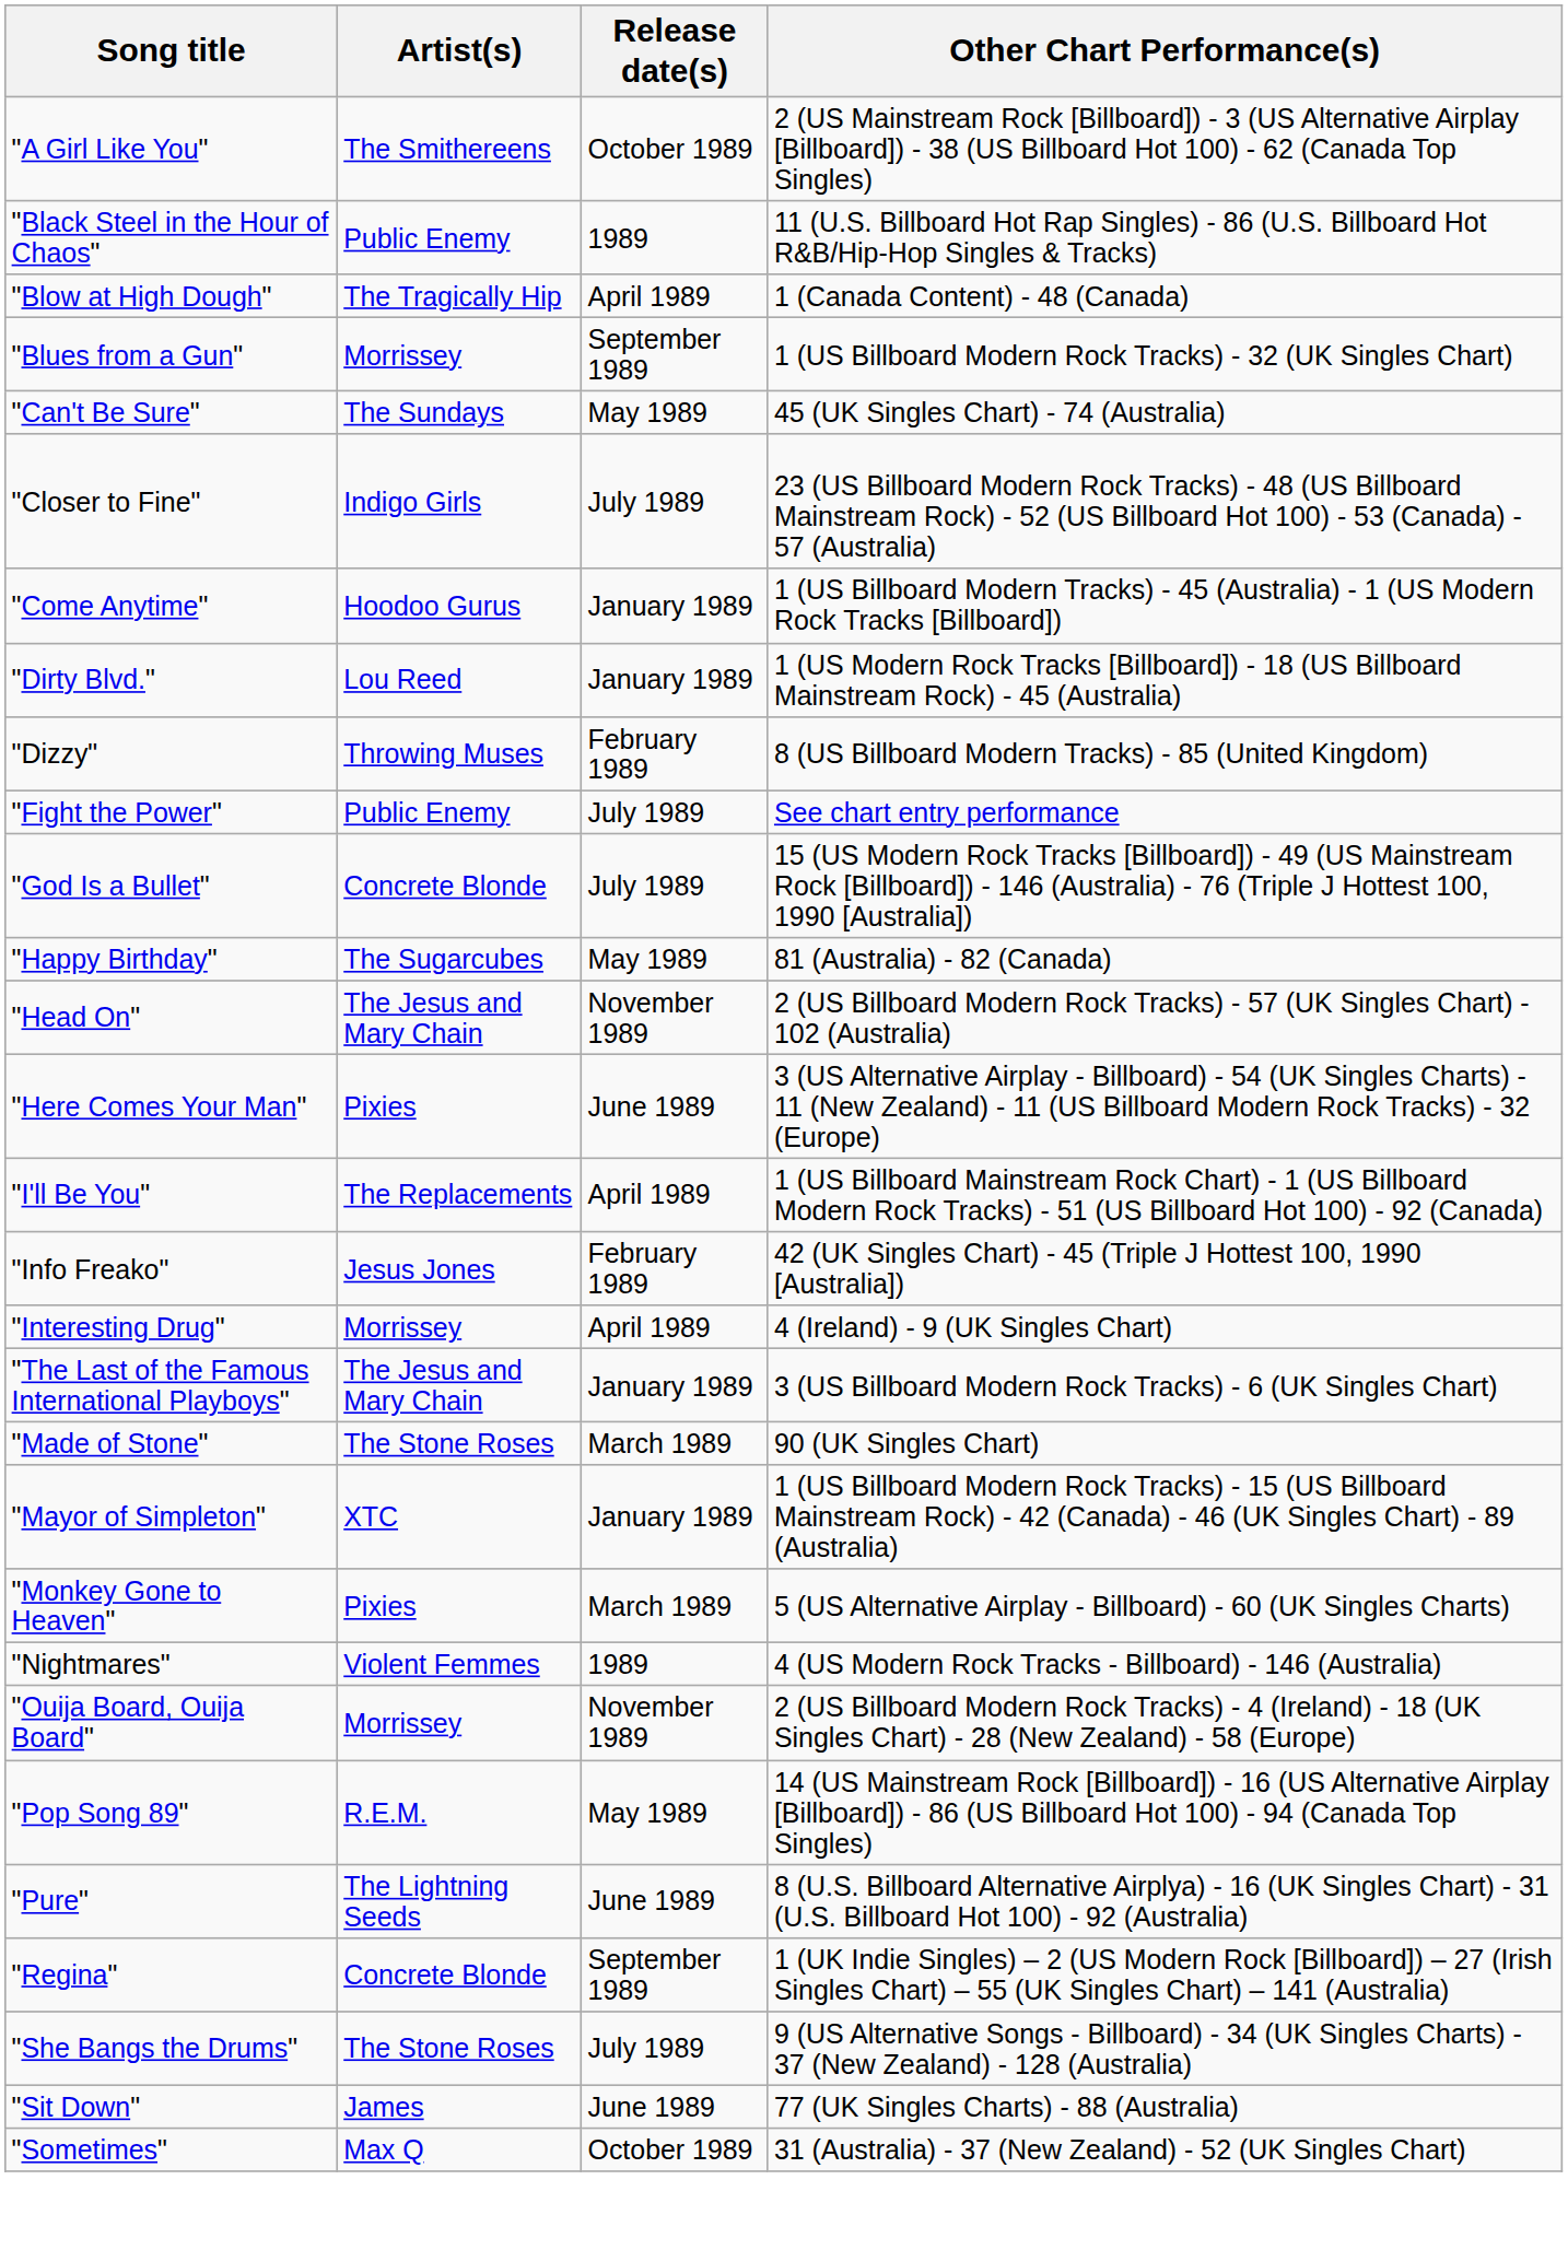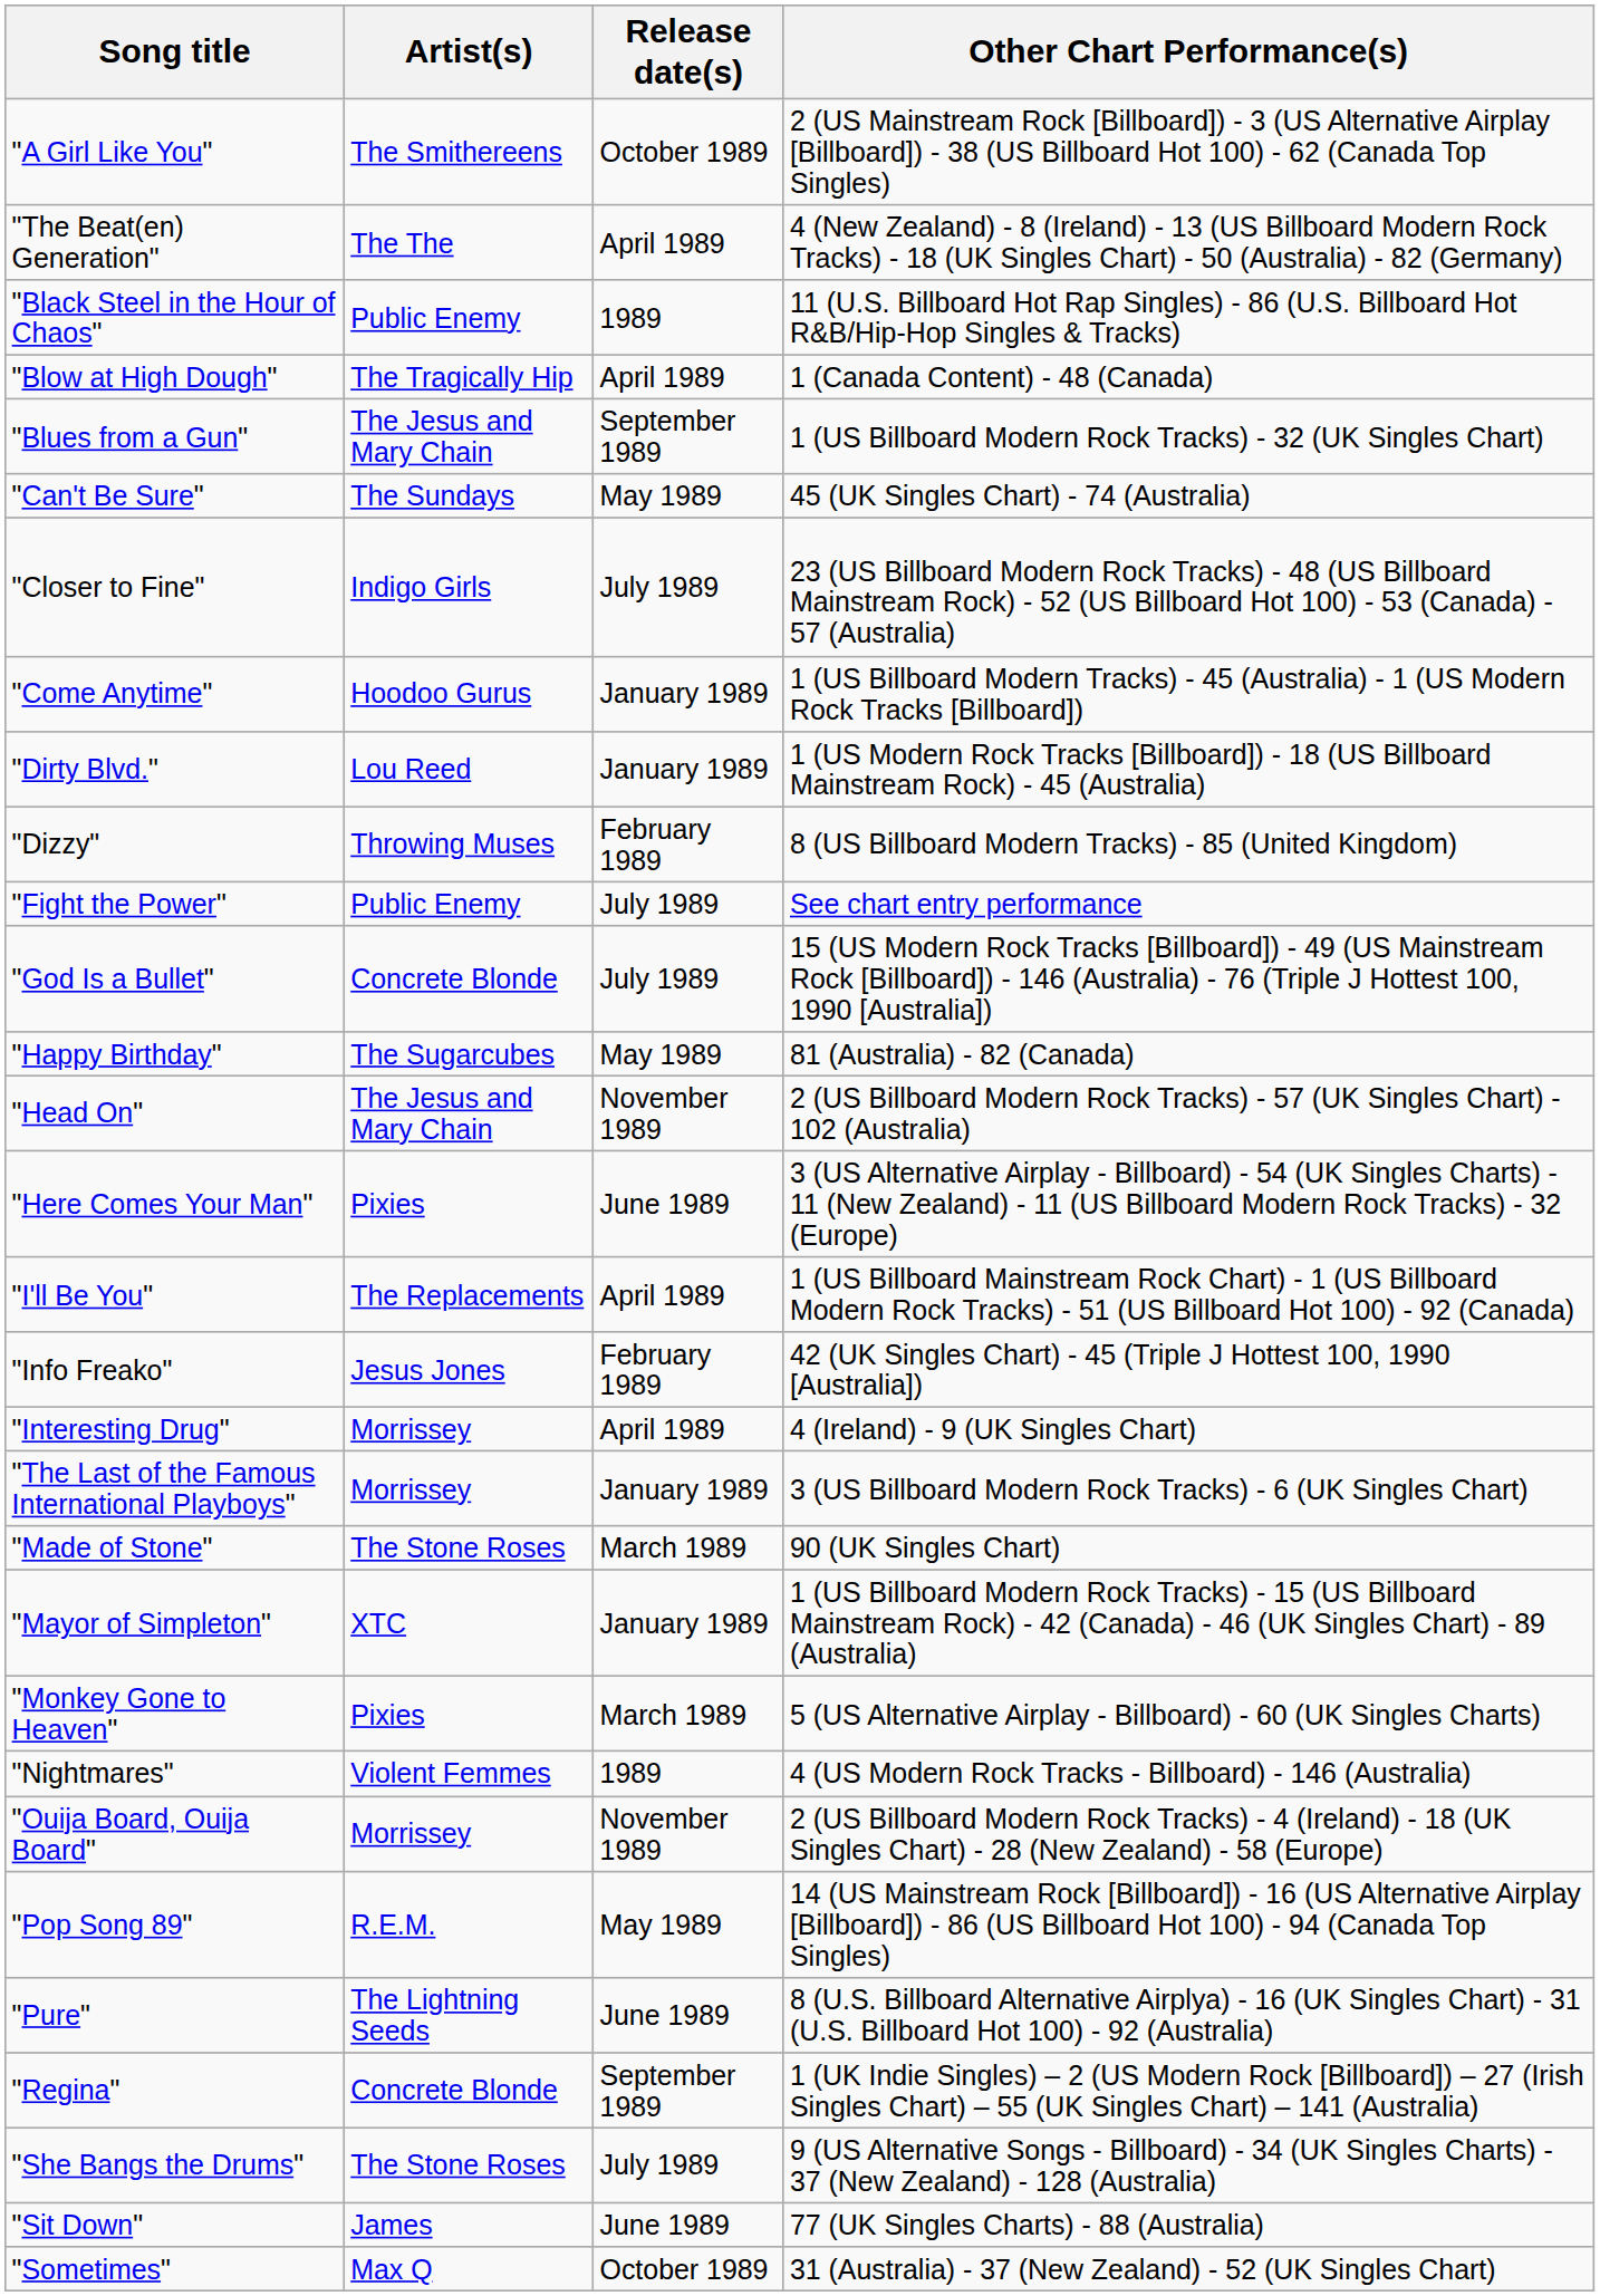 <table class="wikitable sortable" style="font-size:95%;">
 <tr>
 <th><big>Song title</big></th>
 <th><big>Artist(s)</big></th>
 <th><big>Release date(s)</big></th>
 <th><big>Other Chart Performance(s)</big></th>
 </tr>
 <tr>
 <td>"<a href='#'>A Girl Like You</a>"</td>
 <td data-sort-value="Smithereens"><a href='#'>The Smithereens</a></td>
 <td>October 1989</td>
 <td>2 (US Mainstream Rock [Billboard]) - 3 (US Alternative Airplay [Billboard]) - 38 (US Billboard Hot 100) - 62 (Canada Top Singles)</td>
+</tr>
+<tr>
+<td>"The Beat(en) Generation"</td>
+<td><a href='#'>The The</a></td>
+<td>April 1989</td>
+<td>4 (New Zealand) - 8 (Ireland) - 13 (US Billboard  Modern Rock Tracks) - 18 (UK Singles Chart) - 50 (Australia) - 82 (Germany)</td>
 </tr>
 <tr>
 <td>"<a href='#'>Black Steel in the Hour of Chaos</a>"</td>
 <td><a href='#'>Public Enemy</a></td>
 <td>1989</td>
 <td>11 (U.S. Billboard Hot Rap Singles) - 86 (U.S. Billboard Hot R&B/Hip-Hop Singles & Tracks)</td>
 </tr>
 <tr>
 <td>"<a href='#'>Blow at High Dough</a>"</td>
 <td data-sort-value="Tragically Hip, The"><a href='#'>The Tragically Hip</a></td>
 <td>April 1989</td>
 <td>1 (Canada Content) - 48 (Canada)</td>
 </tr>
 <tr>
 <td>"<a href='#'>Blues from a Gun</a>"</td>
-<td><a href='#'>Morrissey</a></td>
+<td><a href='#'>The Jesus and Mary Chain</a></td>
 <td>September 1989</td>
 <td>1 (US Billboard Modern Rock Tracks) - 32 (UK Singles Chart)</td>
 </tr>
 <tr>
 <td>"<a href='#'>Can't Be Sure</a>"</td>
 <td data-sort-value="Sundays, The"><a href='#'>The Sundays</a></td>
 <td>May 1989</td>
 <td>45 (UK Singles Chart) - 74 (Australia)</td>
 </tr>
 <tr>
 <td>"Closer to Fine"</td>
 <td><a href='#'>Indigo Girls</a></td>
 <td>July 1989</td>
 <td><br>23 (US Billboard Modern Rock Tracks) - 48 (US Billboard Mainstream Rock) - 52 (US Billboard Hot 100) - 53 (Canada) - 57 (Australia)</td>
 </tr>
 <tr>
 <td>"<a href='#'>Come Anytime</a>"</td>
 <td><a href='#'>Hoodoo Gurus</a></td>
 <td>January 1989</td>
 <td>1 (US Billboard Modern Tracks) - 45 (Australia) - 1 (US Modern Rock Tracks [Billboard])</td>
 </tr>
 <tr>
 <td>"<a href='#'>Dirty Blvd.</a>"</td>
 <td data-sort-value="Reed, Lou"><a href='#'>Lou Reed</a></td>
 <td>January 1989</td>
 <td>1 (US Modern Rock Tracks [Billboard]) - 18 (US Billboard Mainstream Rock) - 45 (Australia)</td>
 </tr>
 <tr>
 <td>"Dizzy"</td>
 <td><a href='#'>Throwing Muses</a></td>
 <td>February 1989</td>
 <td>8 (US Billboard Modern Tracks) - 85 (United Kingdom)</td>
 </tr>
 <tr>
 <td>"<a href='#'>Fight the Power</a>"</td>
 <td><a href='#'>Public Enemy</a></td>
 <td>July 1989</td>
 <td><a href='#'>See chart entry performance</a></td>
 </tr>
 <tr>
 <td>"<a href='#'>God Is a Bullet</a>"</td>
 <td><a href='#'>Concrete Blonde</a></td>
 <td>July 1989</td>
 <td>15 (US Modern Rock Tracks [Billboard]) - 49 (US Mainstream Rock [Billboard]) - 146 (Australia) - 76 (Triple J Hottest 100, 1990 [Australia])</td>
 </tr>
 <tr>
 <td>"<a href='#'>Happy Birthday</a>"</td>
 <td><a href='#'>The Sugarcubes</a></td>
 <td>May 1989</td>
 <td>81 (Australia) - 82 (Canada)</td>
 </tr>
 <tr>
 <td>"<a href='#'>Head On</a>"</td>
 <td><a href='#'>The Jesus and Mary Chain</a></td>
 <td>November 1989</td>
 <td>2 (US Billboard Modern Rock Tracks) - 57 (UK Singles Chart) - 102 (Australia)</td>
 </tr>
 <tr>
 <td>"<a href='#'>Here Comes Your Man</a>"</td>
 <td><a href='#'>Pixies</a></td>
 <td>June 1989</td>
 <td>3 (US Alternative Airplay - Billboard) - 54 (UK Singles Charts) - 11 (New Zealand) - 11 (US Billboard Modern Rock Tracks) - 32 (Europe)</td>
 </tr>
 <tr>
 <td>"<a href='#'>I'll Be You</a>"</td>
 <td><a href='#'>The Replacements</a></td>
 <td>April 1989</td>
 <td>1 (US Billboard Mainstream Rock Chart) - 1 (US Billboard Modern Rock Tracks) - 51 (US Billboard Hot 100) - 92 (Canada)</td>
 </tr>
 <tr>
 <td>"Info Freako"</td>
 <td><a href='#'>Jesus Jones</a></td>
 <td>February 1989</td>
 <td>42 (UK Singles Chart) - 45 (Triple J Hottest 100, 1990 [Australia])</td>
 </tr>
 <tr>
 <td>"<a href='#'>Interesting Drug</a>"</td>
 <td><a href='#'>Morrissey</a></td>
 <td>April 1989</td>
 <td>4 (Ireland) - 9 (UK Singles Chart)</td>
 </tr>
 <tr>
 <td>"<a href='#'>The Last of the Famous International Playboys</a>"</td>
-<td><a href='#'>The Jesus and Mary Chain</a></td>
+<td><a href='#'>Morrissey</a></td>
 <td>January 1989</td>
 <td>3 (US Billboard Modern Rock Tracks) - 6 (UK Singles Chart)</td>
 </tr>
 <tr>
 <td>"<a href='#'>Made of Stone</a>"</td>
 <td data-sort-value="Stone Roses"><a href='#'>The Stone Roses</a></td>
 <td>March 1989</td>
 <td>90 (UK Singles Chart)</td>
 </tr>
 <tr>
 <td>"<a href='#'>Mayor of Simpleton</a>"</td>
 <td><a href='#'>XTC</a></td>
 <td>January 1989</td>
 <td>1 (US Billboard Modern Rock Tracks) - 15 (US Billboard Mainstream Rock) - 42 (Canada) - 46 (UK Singles Chart) - 89 (Australia)</td>
 </tr>
 <tr>
 <td>"<a href='#'>Monkey Gone to Heaven</a>"</td>
 <td><a href='#'>Pixies</a></td>
 <td>March 1989</td>
 <td>5 (US Alternative Airplay - Billboard) - 60 (UK Singles Charts)</td>
 </tr>
 <tr>
 <td>"Nightmares"</td>
 <td><a href='#'>Violent Femmes</a></td>
 <td>1989</td>
 <td>4 (US Modern Rock Tracks - Billboard) - 146 (Australia)</td>
 </tr>
 <tr>
 <td>"<a href='#'>Ouija Board, Ouija Board</a>"</td>
 <td><a href='#'>Morrissey</a></td>
 <td>November 1989</td>
 <td>2 (US Billboard Modern Rock Tracks) - 4 (Ireland) - 18 (UK Singles Chart) - 28 (New Zealand) - 58 (Europe)</td>
 </tr>
 <tr>
 <td>"<a href='#'>Pop Song 89</a>"</td>
 <td><a href='#'>R.E.M.</a></td>
 <td>May 1989</td>
 <td>14 (US Mainstream Rock [Billboard]) - 16 (US Alternative Airplay [Billboard]) - 86 (US Billboard Hot 100) - 94 (Canada Top Singles)</td>
 </tr>
 <tr>
 <td>"<a href='#'>Pure</a>"</td>
 <td><a href='#'>The Lightning Seeds</a></td>
 <td>June 1989</td>
 <td>8 (U.S. Billboard Alternative Airplya) - 16 (UK Singles Chart) - 31 (U.S. Billboard Hot 100) - 92 (Australia)</td>
 </tr>
 <tr>
 <td>"<a href='#'>Regina</a>"</td>
 <td><a href='#'>Concrete Blonde</a></td>
 <td>September 1989</td>
 <td>1 (UK Indie Singles) – 2 (US Modern Rock [Billboard]) – 27 (Irish Singles Chart) – 55 (UK Singles Chart) – 141 (Australia)</td>
 </tr>
 <tr>
 <td>"<a href='#'>She Bangs the Drums</a>"</td>
 <td data-sort-value="Stone Roses"><a href='#'>The Stone Roses</a></td>
 <td>July 1989</td>
 <td>9 (US Alternative Songs - Billboard) - 34 (UK Singles Charts) - 37 (New Zealand) - 128 (Australia)</td>
 </tr>
 <tr>
 <td>"<a href='#'>Sit Down</a>"</td>
 <td><a href='#'>James</a></td>
 <td>June 1989</td>
 <td>77 (UK Singles Charts) - 88 (Australia)</td>
 </tr>
 <tr>
 <td>"<a href='#'>Sometimes</a>"</td>
 <td><a href='#'>Max Q</a></td>
 <td>October 1989</td>
 <td>31 (Australia) - 37 (New Zealand) - 52 (UK Singles Chart)</td>
 </tr>
 </table>
